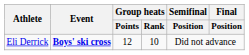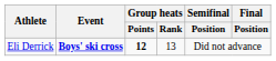 <table class="wikitable" style="font-size:90%">
 <tr>
 <th rowspan="2">Athlete</th>
 <th rowspan="2">Event</th>
 <th colspan=2>Group heats</th>
 <th>Semifinal</th>
 <th>Final</th>
 </tr>
 <tr style="font-size:95%">
 <th>Points</th>
 <th>Rank</th>
 <th>Position</th>
 <th>Position</th>
 </tr>
 <tr align=center>
 <td align=left><a href='#'>Eli Derrick</a></td>
 <td align=left><strong><a href='#'>Boys' ski cross</a></strong></td>
-<td>12</td>
-<td>10</td>
+<td><strong>12</strong></td>
+<td>13</td>
 <td colspan=2>Did not advance</td>
 </tr>
 </table>
